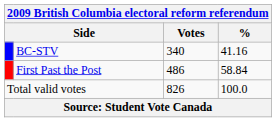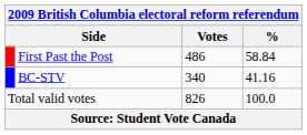 <table class="wikitable">
 <tr>
 <th colspan=4><a href='#'>2009 British Columbia electoral reform referendum</a></th>
 </tr>
 <tr>
 <th colspan=2>Side</th>
 <th>Votes</th>
 <th>%</th>
 </tr>
 <tr>
+<td bgcolor="red"></td>
+<td><a href='#'>First Past the Post</a></td>
+<td>486</td>
+<td>58.84</td>
+</tr>
+<tr>
 <td bgcolor="blue"></td>
 <td><a href='#'>BC-STV</a></td>
 <td>340</td>
 <td>41.16</td>
-</tr>
-<tr>
-<td bgcolor="red"></td>
-<td><a href='#'>First Past the Post</a></td>
-<td>486</td>
-<td>58.84</td>
 </tr>
 <tr>
 <td colspan=2>Total valid votes</td>
 <td>826</td>
 <td>100.0</td>
 </tr>
 <tr>
 <th colspan=4>Source: Student Vote Canada</th>
 </tr>
 </table>
